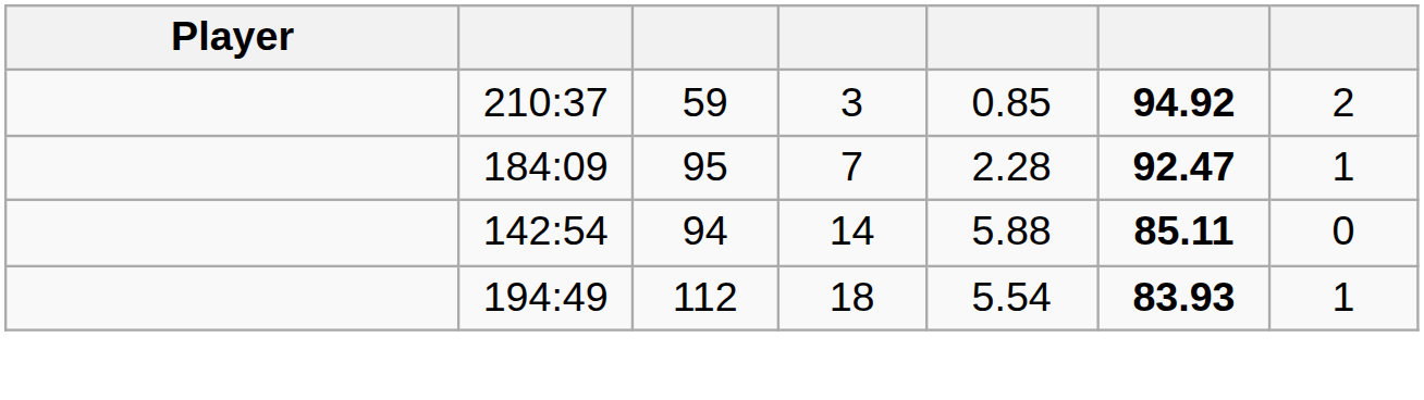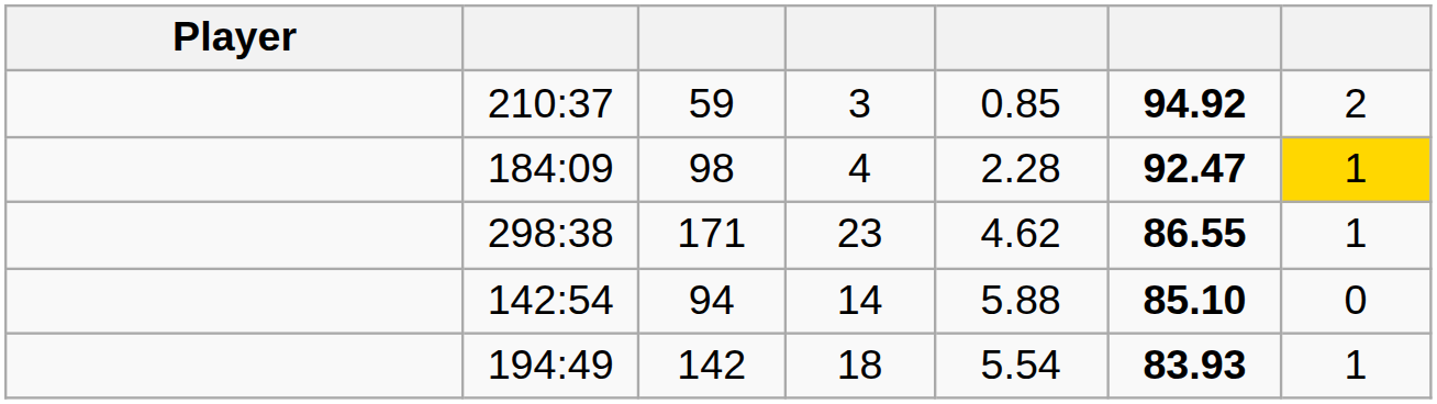 <table class="wikitable sortable" style="text-align:center;">
 <tr>
 <th width="170px">Player</th>
 <th width="60px"></th>
 <th width="50px"></th>
 <th width="50px"></th>
 <th width="60px"></th>
 <th width="60px"></th>
 <th width="50px"></th>
 </tr>
 <tr>
 <td align="left"> </td>
 <td>210:37</td>
 <td>59</td>
 <td>3</td>
 <td>0.85</td>
 <td><strong>94.92</strong></td>
 <td>2</td>
 </tr>
 <tr>
 <td align="left"> </td>
 <td>184:09</td>
-<td>95</td>
-<td>7</td>
+<td>98</td>
+<td>4</td>
 <td>2.28</td>
 <td><strong>92.47</strong></td>
+<td style="background: gold;">1</td>
+</tr>
+<tr>
+<td align="left"> </td>
+<td>298:38</td>
+<td>171</td>
+<td>23</td>
+<td>4.62</td>
+<td><strong>86.55</strong></td>
 <td>1</td>
 </tr>
 <tr>
 <td align="left"> </td>
 <td>142:54</td>
 <td>94</td>
 <td>14</td>
 <td>5.88</td>
-<td><strong>85.11</strong></td>
+<td><strong>85.10</strong></td>
 <td>0</td>
 </tr>
 <tr>
 <td align="left"> </td>
 <td>194:49</td>
-<td>112</td>
+<td>142</td>
 <td>18</td>
 <td>5.54</td>
 <td><strong>83.93</strong></td>
 <td>1</td>
 </tr>
 </table>
